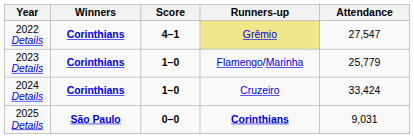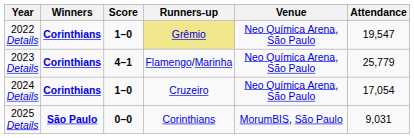 <table class="wikitable" style="text-align:center; width:100%">
 <tr>
 <th width=5%>Year</th>
 <th width=15%>Winners</th>
 <th width=10%>Score</th>
 <th width=15%>Runners-up</th>
+<th width=30%>Venue</th>
 <th width=15%>Attendance</th>
 </tr>
 <tr>
 <td>2022<br> <em><a href='#'>Details</a></em></td>
 <td> <strong><a href='#'>Corinthians</a></strong></td>
-<td><strong>4–1</strong></td>
+<td><strong>1–0</strong></td>
 <td style="background: khaki;"> <a href='#'>Grêmio</a></td>
-<td>27,547</td>
+<td><a href='#'>Neo Química Arena</a>, <a href='#'>São Paulo</a></td>
+<td>19,547</td>
 </tr>
 <tr>
 <td>2023<br> <em><a href='#'>Details</a></em></td>
 <td> <strong><a href='#'>Corinthians</a></strong></td>
-<td><strong>1–0</strong></td>
+<td><strong>4–1</strong></td>
 <td> <a href='#'>Flamengo</a>/<a href='#'>Marinha</a></td>
+<td><a href='#'>Neo Química Arena</a>, <a href='#'>São Paulo</a></td>
 <td>25,779</td>
 </tr>
 <tr>
 <td>2024<br> <em><a href='#'>Details</a></em></td>
 <td> <strong><a href='#'>Corinthians</a></strong></td>
 <td><strong>1–0</strong></td>
 <td> <a href='#'>Cruzeiro</a></td>
-<td>33,424</td>
+<td><a href='#'>Neo Química Arena</a>, <a href='#'>São Paulo</a></td>
+<td>17,054</td>
 </tr>
 <tr>
 <td>2025<br> <em><a href='#'>Details</a></em></td>
 <td> <strong><a href='#'>São Paulo</a></strong></td>
 <td><strong>0–0 </strong></td>
-<td><strong> <a href='#'>Corinthians</a></strong></td>
+<td> <a href='#'>Corinthians</a></td>
+<td><a href='#'>MorumBIS</a>, <a href='#'>São Paulo</a></td>
 <td>9,031</td>
 </tr>
 </table>
